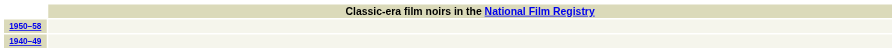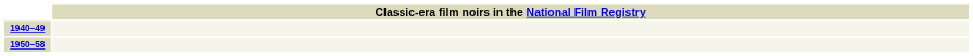 <table style="width:94%; margin:auto; text-align:center; font-size:87%; clear:both;">
 <tr>
 <td style="text-align:center;"></td>
 <th style="background:#dbdaba; font-weight:normal; line-height:normal;"><span><strong>Classic-era film noirs in the <a href='#'>National Film Registry</a></strong></span></th>
 </tr>
 <tr>
+<th style="background-color:#fff; width:55px; background-color:#dbdaba; font-size:11px;"><a href='#'>1940–49</a></th>
+<td style="background:#f5f5ec;"><br></td>
+</tr>
+<tr>
 <th style="background:#dbdaba; font-size:11px;"><a href='#'>1950–58</a></th>
 <td style="background:#f5f5ec;"><br></td>
 </tr>
-<tr>
-<th style="background-color:#fff; width:55px; background-color:#dbdaba; font-size:11px;"><a href='#'>1940–49</a></th>
-<td style="background:#f5f5ec;"><br></td>
-</tr>
 </table>
